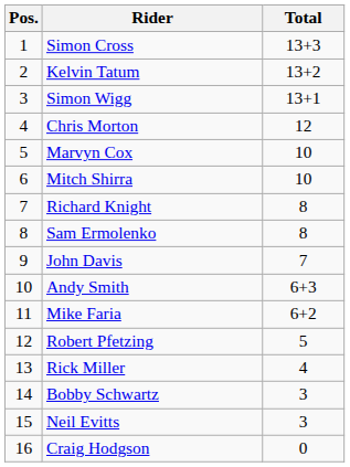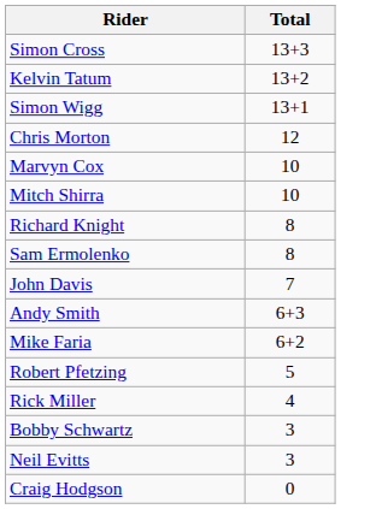 <table class=wikitable>
 <tr>
-<th width=25px>Pos.</th>
 <th width=200px>Rider</th>
 <th width=70px>Total</th>
 </tr>
 <tr align=center >
-<td>1</td>
 <td align=left> <a href='#'>Simon Cross</a></td>
 <td>13+3</td>
 </tr>
 <tr align=center >
-<td>2</td>
 <td align=left> <a href='#'>Kelvin Tatum</a></td>
 <td>13+2</td>
 </tr>
 <tr align=center >
-<td>3</td>
 <td align=left> <a href='#'>Simon Wigg</a></td>
 <td>13+1</td>
 </tr>
 <tr align=center >
-<td>4</td>
 <td align=left> <a href='#'>Chris Morton</a></td>
 <td>12</td>
 </tr>
 <tr align=center >
-<td>5</td>
 <td align=left> <a href='#'>Marvyn Cox</a></td>
 <td>10</td>
 </tr>
 <tr align=center >
-<td>6</td>
 <td align=left> <a href='#'>Mitch Shirra</a></td>
 <td>10</td>
 </tr>
 <tr align=center >
-<td>7</td>
 <td align=left> <a href='#'>Richard Knight</a></td>
 <td>8</td>
 </tr>
 <tr align=center >
-<td>8</td>
 <td align=left> <a href='#'>Sam Ermolenko</a></td>
 <td>8</td>
 </tr>
 <tr align=center >
-<td>9</td>
 <td align=left> <a href='#'>John Davis</a></td>
 <td>7</td>
 </tr>
 <tr align=center >
-<td>10</td>
 <td align=left> <a href='#'>Andy Smith</a></td>
 <td>6+3</td>
 </tr>
 <tr align=center>
-<td>11</td>
 <td align=left> <a href='#'>Mike Faria</a></td>
 <td>6+2</td>
 </tr>
 <tr align=center>
-<td>12</td>
 <td align=left> <a href='#'>Robert Pfetzing</a></td>
 <td>5</td>
 </tr>
 <tr align=center>
-<td>13</td>
 <td align=left> <a href='#'>Rick Miller</a></td>
 <td>4</td>
 </tr>
 <tr align=center>
-<td>14</td>
 <td align=left> <a href='#'>Bobby Schwartz</a></td>
 <td>3</td>
 </tr>
 <tr align=center>
-<td>15</td>
 <td align=left> <a href='#'>Neil Evitts</a></td>
 <td>3</td>
 </tr>
 <tr align=center>
-<td>16</td>
 <td align=left> <a href='#'>Craig Hodgson</a></td>
 <td>0</td>
 </tr>
 </table>
